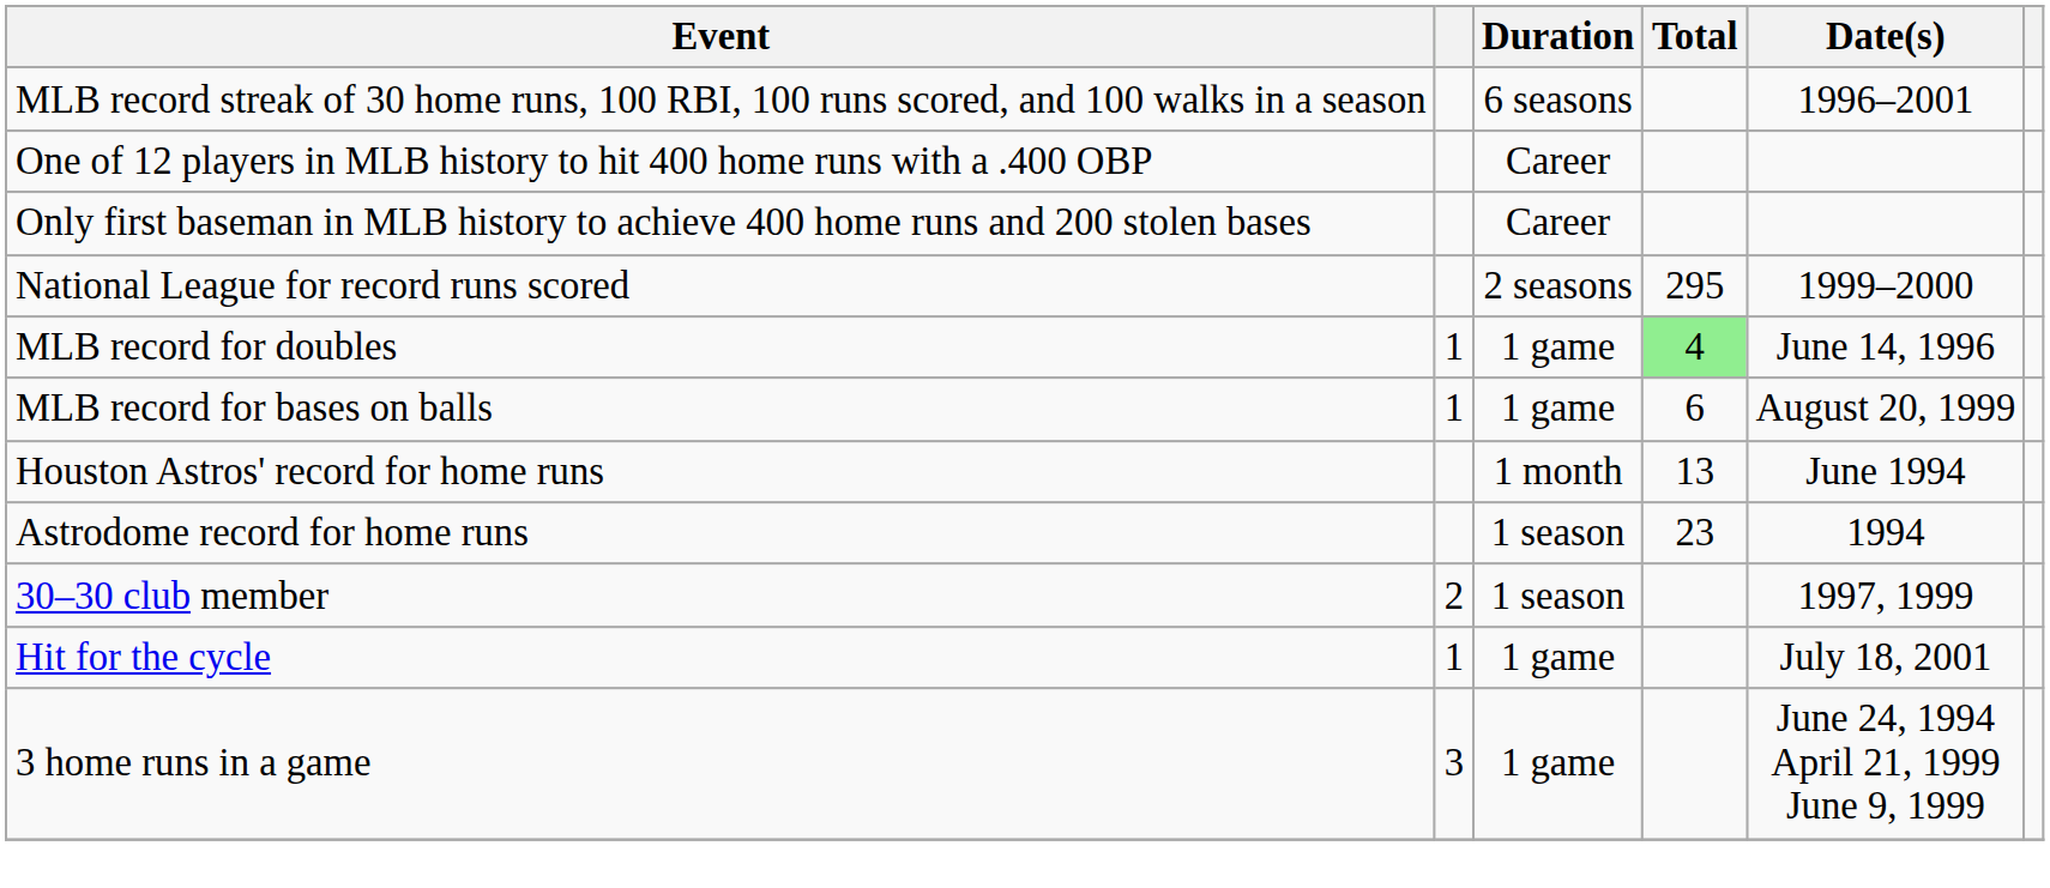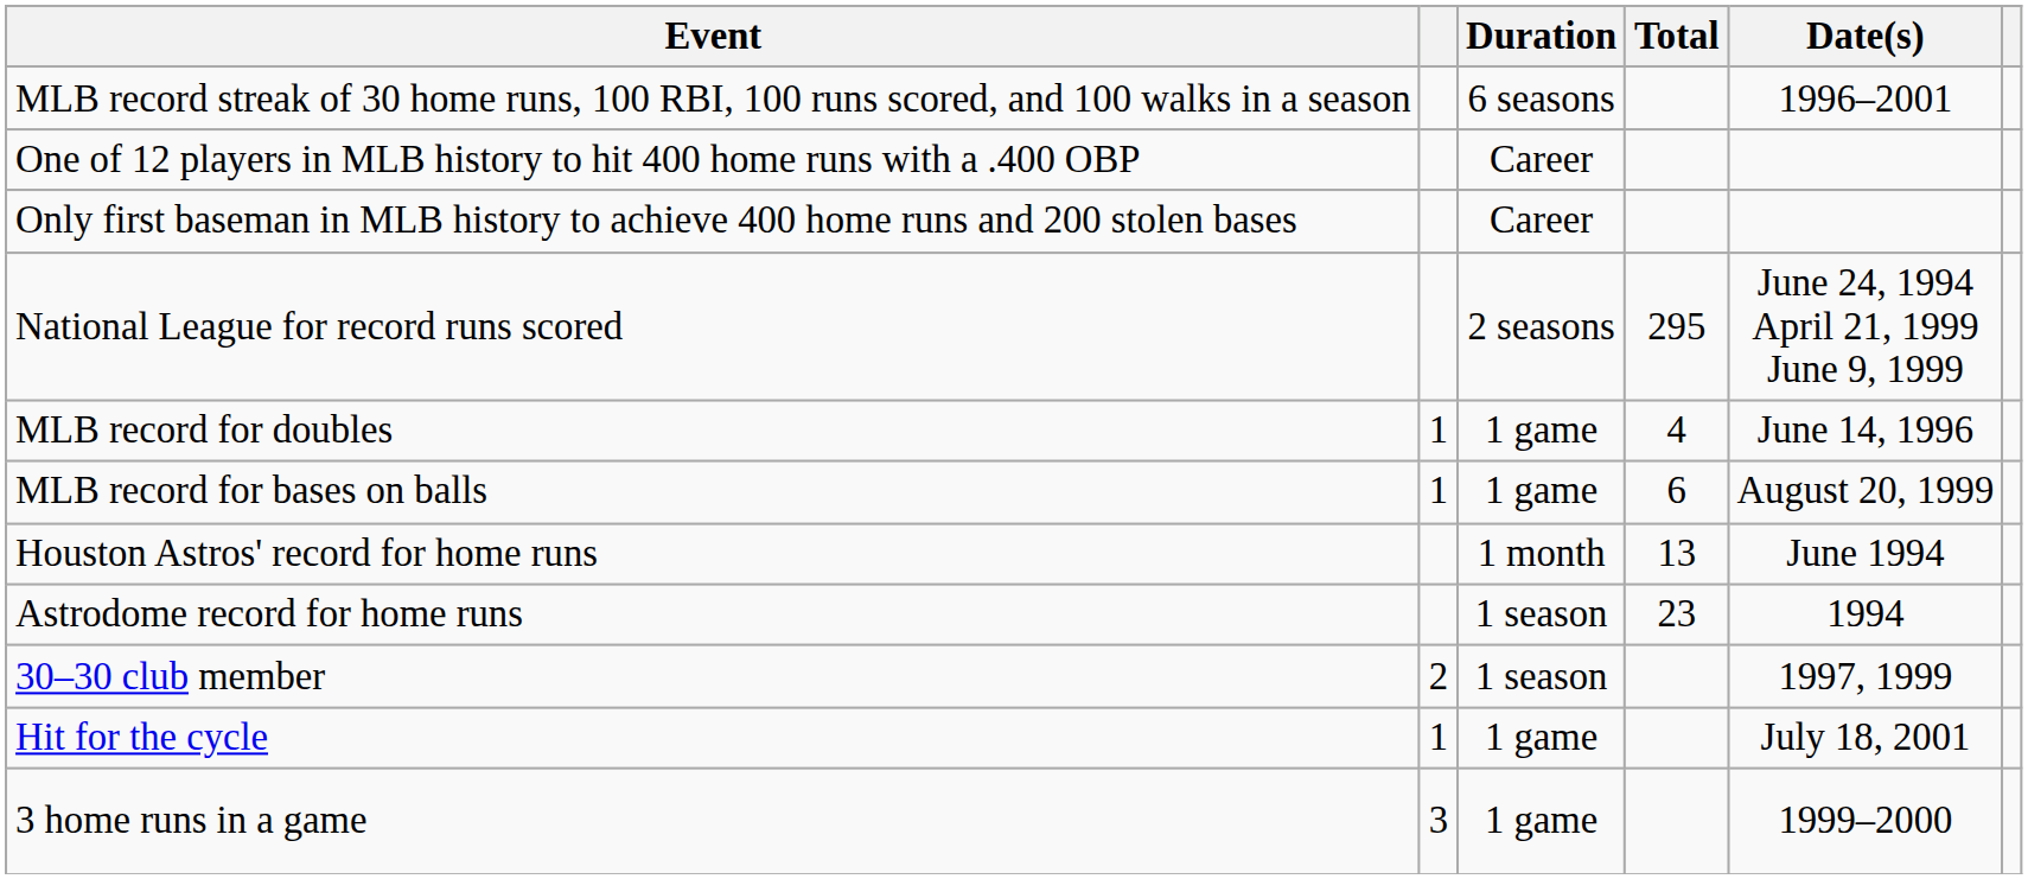 <table class="wikitable" style="margin:auto;"  class="sortable">
 <tr style="background:#dfd;">
 <th>Event</th>
 <th></th>
 <th>Duration</th>
 <th>Total</th>
 <th>Date(s)</th>
 <th></th>
 </tr>
 <tr>
 <td>MLB record streak of 30 home runs, 100 RBI, 100 runs scored, and 100 walks in a season</td>
 <td align="center"></td>
 <td align="center">6 seasons</td>
 <td align="center"></td>
 <td align="center">1996–2001</td>
 <td align="center"></td>
 </tr>
 <tr>
 <td>One of 12 players in MLB history to hit 400 home runs with a .400 OBP</td>
 <td align="center"></td>
 <td align="center">Career</td>
 <td align="center"></td>
 <td align="center"></td>
 <td align="center"></td>
 </tr>
 <tr>
 <td>Only first baseman in MLB history to achieve 400 home runs and 200 stolen bases</td>
 <td align="center"></td>
 <td align="center">Career</td>
 <td align="center"></td>
 <td align="center"></td>
 <td align="center"></td>
 </tr>
 <tr>
 <td>National League for record runs scored</td>
 <td align="center"></td>
 <td align="center">2 seasons</td>
 <td align="center">295</td>
-<td align="center">1999–2000</td>
+<td align="center">June 24, 1994<br> April 21, 1999<br> June 9, 1999</td>
 <td align="center"></td>
 </tr>
 <tr>
 <td>MLB record for doubles</td>
 <td align="center">1</td>
 <td align="center">1 game</td>
-<td align="center" style="background: lightgreen;">4</td>
+<td align="center">4</td>
 <td align="center">June 14, 1996</td>
 <td align="center"></td>
 </tr>
 <tr>
 <td>MLB record for bases on balls</td>
 <td align="center">1</td>
 <td align="center">1 game</td>
 <td align="center">6</td>
 <td align="center">August 20, 1999</td>
 <td align="center"></td>
 </tr>
 <tr>
 <td>Houston Astros' record for home runs</td>
 <td align="center"></td>
 <td align="center">1 month</td>
 <td align="center">13</td>
 <td align="center">June 1994</td>
 <td align="center"></td>
 </tr>
 <tr>
 <td>Astrodome record for home runs</td>
 <td align="center"></td>
 <td align="center">1 season</td>
 <td align="center">23</td>
 <td align="center">1994</td>
 <td align="center"></td>
 </tr>
 <tr>
 <td><a href='#'>30–30 club</a> member</td>
 <td align="center">2</td>
 <td align="center">1 season</td>
 <td align="center"></td>
 <td align="center">1997, 1999</td>
 <td align="center"></td>
 </tr>
 <tr>
 <td><a href='#'>Hit for the cycle</a></td>
 <td align="center">1</td>
 <td align="center">1 game</td>
 <td align="center"></td>
 <td align="center">July 18, 2001</td>
 <td align="center"></td>
 </tr>
 <tr>
 <td>3 home runs in a game</td>
 <td align="center">3</td>
 <td align="center">1 game</td>
 <td align="center"></td>
-<td align="center">June 24, 1994<br> April 21, 1999<br> June 9, 1999</td>
+<td align="center">1999–2000</td>
 <td align="center"><br><br></td>
 </tr>
 <tr>
 </tr>
 </table>
